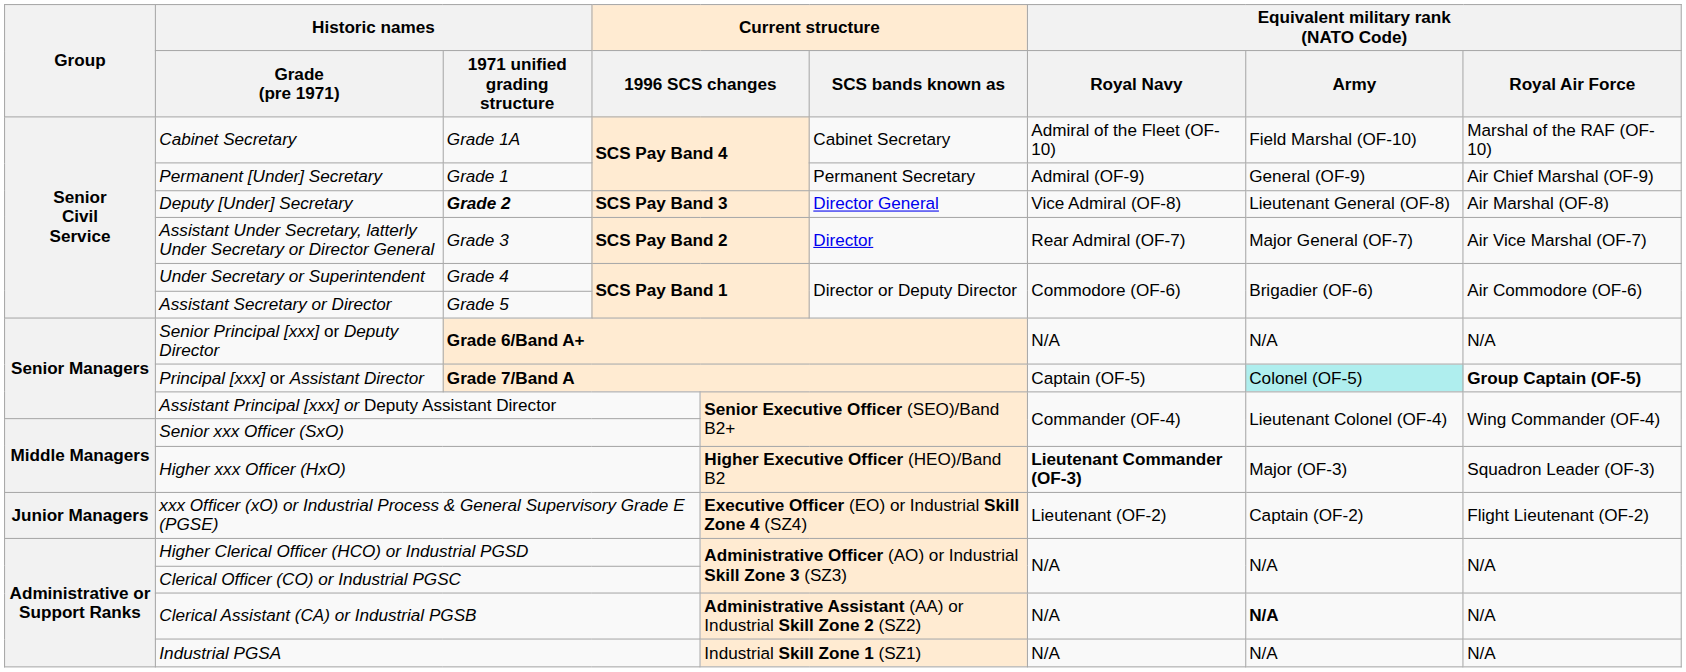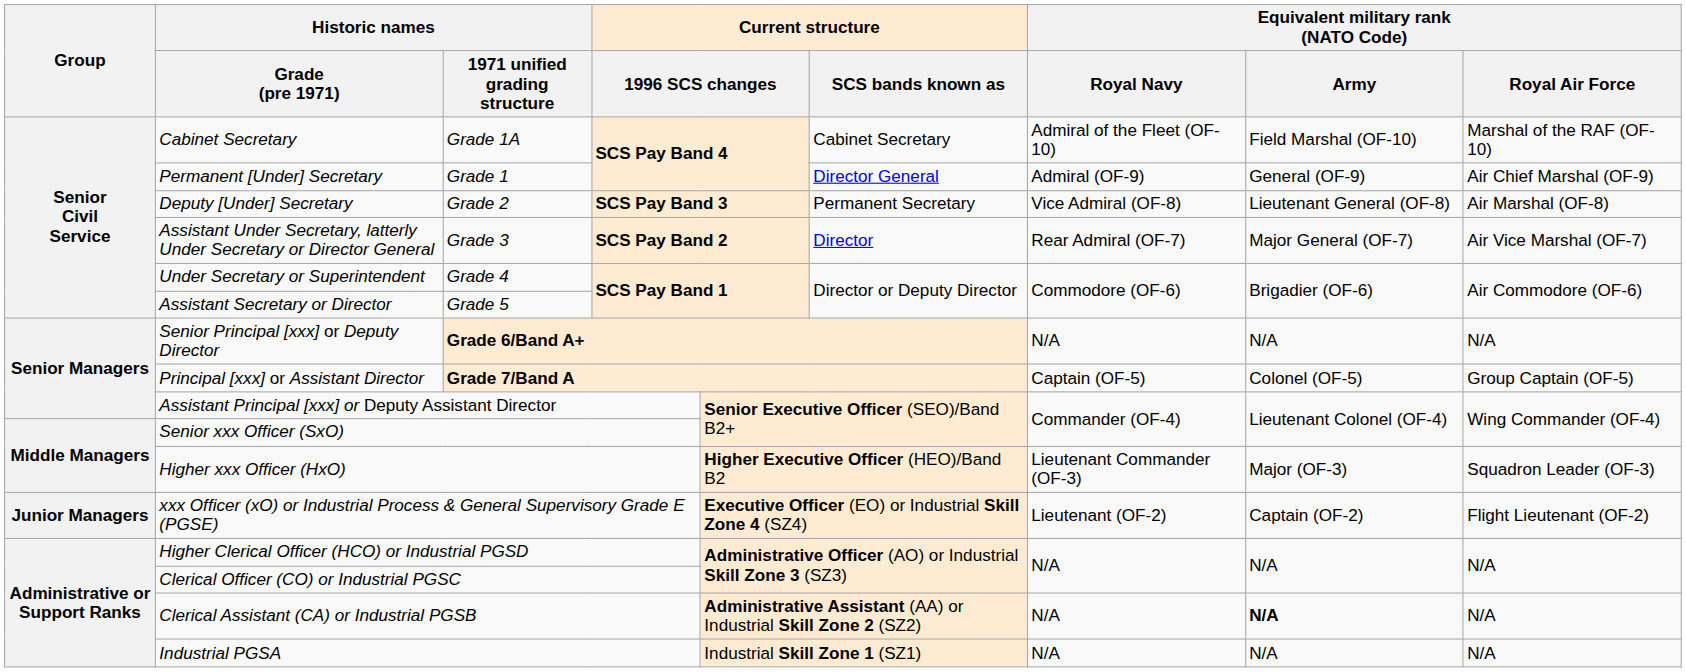 <table class="wikitable">
 <tr>
 <th width="9%" rowspan="2">Group</th>
 <th colspan="2">Historic names</th>
 <th width="26%" colspan="3" style='background: #ffebd2'>Current structure</th>
 <th colspan="3" width="39%">Equivalent military rank<br>(NATO Code)</th>
 </tr>
 <tr>
 <th>Grade<br>(pre 1971)</th>
 <th>1971 unified grading structure</th>
 <th colspan="2" width="13%">1996 SCS changes</th>
 <th width="13%">SCS bands known as</th>
 <th width="13%">Royal Navy</th>
 <th width="13%">Army</th>
 <th width="13%">Royal Air Force</th>
 </tr>
 <tr>
 <th rowspan="6">Senior<br>Civil<br>Service</th>
 <td><em>Cabinet Secretary</em></td>
 <td><em>Grade 1A</em></td>
 <td style='background: #ffebd2' colspan="2" rowspan="2"><strong>SCS Pay Band 4</strong></td>
 <td>Cabinet Secretary</td>
 <td>Admiral of the Fleet (OF-10)</td>
 <td>Field Marshal (OF-10)</td>
 <td>Marshal of the RAF (OF-10)</td>
 </tr>
 <tr>
 <td><em>Permanent [Under] Secretary</em></td>
 <td><em>Grade 1</em></td>
-<td>Permanent Secretary</td>
+<td><a href='#'>Director General</a></td>
 <td>Admiral (OF-9)</td>
 <td>General (OF-9)</td>
 <td>Air Chief Marshal (OF-9)</td>
 </tr>
 <tr>
 <td><em>Deputy [Under] Secretary</em></td>
-<td><strong><em>Grade 2</em></strong></td>
+<td><em>Grade 2</em></td>
 <td style='background: #ffebd2' colspan="2"><strong>SCS Pay Band 3</strong></td>
-<td><a href='#'>Director General</a></td>
+<td>Permanent Secretary</td>
 <td>Vice Admiral (OF-8)</td>
 <td>Lieutenant General (OF-8)</td>
 <td>Air Marshal (OF-8)</td>
 </tr>
 <tr>
 <td><em>Assistant Under Secretary, latterly Under Secretary or Director General</em></td>
 <td><em>Grade 3</em></td>
 <td style='background: #ffebd2' colspan="2"><strong>SCS Pay Band 2</strong></td>
 <td><a href='#'>Director</a></td>
 <td>Rear Admiral (OF-7)</td>
 <td>Major General (OF-7)</td>
 <td>Air Vice Marshal (OF-7)</td>
 </tr>
 <tr>
 <td><em>Under Secretary or Superintendent</em></td>
 <td><em>Grade 4</em></td>
 <td style='background: #ffebd2' colspan="2" rowspan="2"><strong>SCS Pay Band 1</strong></td>
 <td rowspan="2">Director or Deputy Director</td>
 <td rowspan="2">Commodore (OF-6)</td>
 <td rowspan="2">Brigadier (OF-6)</td>
 <td rowspan="2">Air Commodore (OF-6)</td>
 </tr>
 <tr>
 <td><em>Assistant Secretary or Director</em></td>
 <td><em>Grade 5</em></td>
 </tr>
 <tr>
 <th rowspan="3">Senior Managers</th>
 <td><em>Senior Principal [xxx]</em> or <em>Deputy Director</em></td>
 <td colspan="4"  style='background: #ffebd2'><strong>Grade 6/Band A+</strong></td>
 <td>N/A</td>
 <td>N/A</td>
 <td>N/A</td>
 </tr>
 <tr>
 <td><em>Principal [xxx]</em> or <em>Assistant Director</em></td>
 <td style='background: #ffebd2' colspan="4"><strong>Grade 7/Band A</strong></td>
 <td>Captain (OF-5)</td>
-<td style="background: paleturquoise;">Colonel (OF-5)</td>
-<td><strong>Group Captain (OF-5)</strong></td>
+<td>Colonel (OF-5)</td>
+<td>Group Captain (OF-5)</td>
 </tr>
 <tr>
 <td colspan="3"><em>Assistant Principal [xxx] or </em>Deputy Assistant Director<em></em></td>
 <td style='background: #ffebd2' colspan="2" rowspan="2"><strong>Senior Executive Officer</strong> (SEO)/Band B2+</td>
 <td rowspan="2">Commander (OF-4)</td>
 <td rowspan="2">Lieutenant Colonel (OF-4)</td>
 <td rowspan="2">Wing Commander (OF-4)</td>
 </tr>
 <tr>
 <th rowspan="2">Middle Managers</th>
 <td colspan="3"><em>Senior xxx Officer (SxO)</em></td>
 </tr>
 <tr>
 <td colspan="3"><em>Higher xxx Officer (HxO)</em></td>
 <td style='background: #ffebd2' colspan="2"><strong>Higher Executive Officer</strong> (HEO)/Band B2</td>
-<td><strong>Lieutenant Commander (OF-3)</strong></td>
+<td>Lieutenant Commander (OF-3)</td>
 <td>Major (OF-3)</td>
 <td>Squadron Leader (OF-3)</td>
 </tr>
 <tr>
 <th rowspan="1">Junior Managers</th>
 <td colspan="3"><em>xxx Officer (xO) or Industrial Process & General Supervisory Grade E (PGSE)</em></td>
 <td colspan="2" style='background: #ffebd2'><strong>Executive Officer</strong> (EO) or Industrial <strong>Skill Zone 4</strong> (SZ4)</td>
 <td>Lieutenant (OF-2)</td>
 <td>Captain (OF-2)</td>
 <td>Flight Lieutenant (OF-2)</td>
 </tr>
 <tr>
 <th rowspan="4">Administrative or Support Ranks</th>
 <td colspan="3"><em>Higher Clerical Officer (HCO) or Industrial PGSD</em></td>
 <td colspan="2" rowspan="2" style='background: #ffebd2'><strong>Administrative Officer</strong> (AO) or Industrial <strong>Skill Zone 3</strong> (SZ3)</td>
 <td rowspan="2">N/A</td>
 <td rowspan="2">N/A</td>
 <td rowspan="2">N/A</td>
 </tr>
 <tr>
 <td colspan="3"><em>Clerical Officer (CO) or Industrial PGSC</em></td>
 </tr>
 <tr>
 <td colspan="3"><em>Clerical Assistant (CA) or Industrial PGSB</em></td>
 <td colspan="2"  style='background: #ffebd2'><strong>Administrative Assistant</strong> (AA) or Industrial <strong>Skill Zone 2</strong> (SZ2)</td>
 <td>N/A</td>
 <td><strong>N/A</strong></td>
 <td>N/A</td>
 </tr>
 <tr>
 <td colspan="3"><em>Industrial PGSA</em></td>
 <td colspan="2"  style='background: #ffebd2'>Industrial <strong>Skill Zone 1</strong> (SZ1)</td>
 <td>N/A</td>
 <td>N/A</td>
 <td>N/A</td>
 </tr>
 </table>
